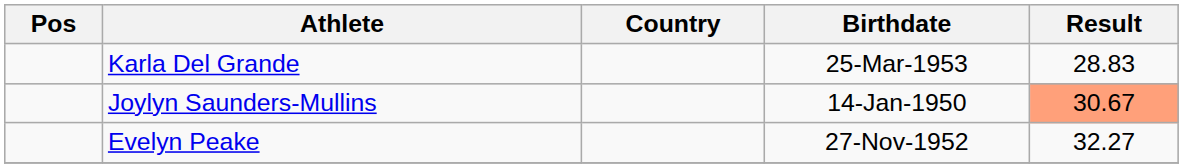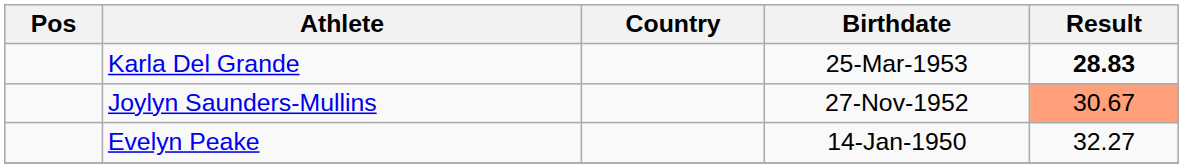 <table class="wikitable"  style="text-align:center; width:60%;">
 <tr>
 <th>Pos</th>
 <th>Athlete</th>
 <th>Country</th>
 <th>Birthdate</th>
 <th>Result</th>
 </tr>
 <tr>
 <td align=center></td>
 <td align=left><a href='#'>Karla Del Grande</a></td>
 <td align=left></td>
 <td>25-Mar-1953</td>
-<td>28.83</td>
+<td><strong>28.83</strong></td>
 </tr>
 <tr>
 <td align=center></td>
 <td align=left><a href='#'>Joylyn Saunders-Mullins</a></td>
 <td align=left></td>
-<td>14-Jan-1950</td>
+<td>27-Nov-1952</td>
 <td style="background: lightsalmon;">30.67</td>
 </tr>
 <tr>
 <td align=center></td>
 <td align=left><a href='#'>Evelyn Peake</a></td>
 <td align=left></td>
-<td>27-Nov-1952</td>
+<td>14-Jan-1950</td>
 <td>32.27</td>
 </tr>
 <tr>
 </tr>
 </table>
